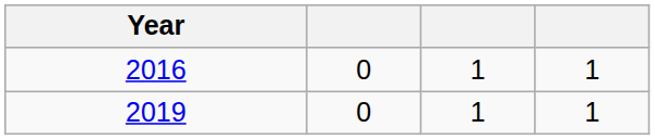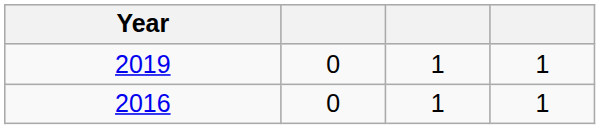 <table class="wikitable" width=30% style="font-size:100%; text-align:center;">
 <tr>
 <th>Year</th>
 <th></th>
 <th></th>
 <th></th>
 </tr>
 <tr>
+<td><a href='#'>2019</a></td>
+<td>0</td>
+<td>1</td>
+<td>1</td>
+</tr>
+<tr>
 <td><a href='#'>2016</a></td>
 <td>0</td>
 <td>1</td>
 <td>1</td>
 </tr>
-<tr>
-<td><a href='#'>2019</a></td>
-<td>0</td>
-<td>1</td>
-<td>1</td>
-</tr>
 </table>
